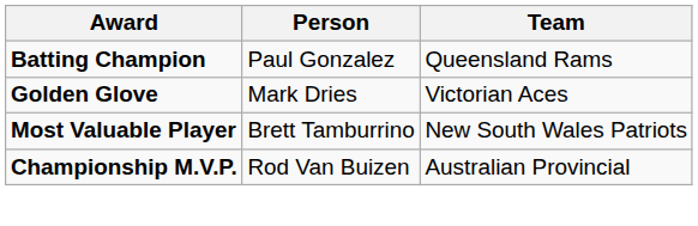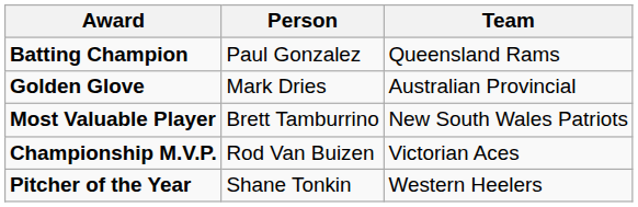 <table class="wikitable">
 <tr>
 <th>Award</th>
 <th>Person</th>
 <th>Team</th>
 </tr>
 <tr>
 <td><strong>Batting Champion</strong></td>
 <td>Paul Gonzalez</td>
 <td>Queensland Rams</td>
 </tr>
 <tr>
 <td><strong>Golden Glove</strong></td>
 <td>Mark Dries</td>
-<td>Victorian Aces</td>
+<td>Australian Provincial</td>
 </tr>
 <tr>
 <td><strong>Most Valuable Player</strong></td>
 <td>Brett Tamburrino</td>
 <td>New South Wales Patriots</td>
 </tr>
 <tr>
 <td><strong>Championship M.V.P.</strong></td>
 <td>Rod Van Buizen</td>
-<td>Australian Provincial</td>
+<td>Victorian Aces</td>
+</tr>
+<tr>
+<td><strong>Pitcher of the Year</strong></td>
+<td>Shane Tonkin</td>
+<td>Western Heelers</td>
 </tr>
 </table>
